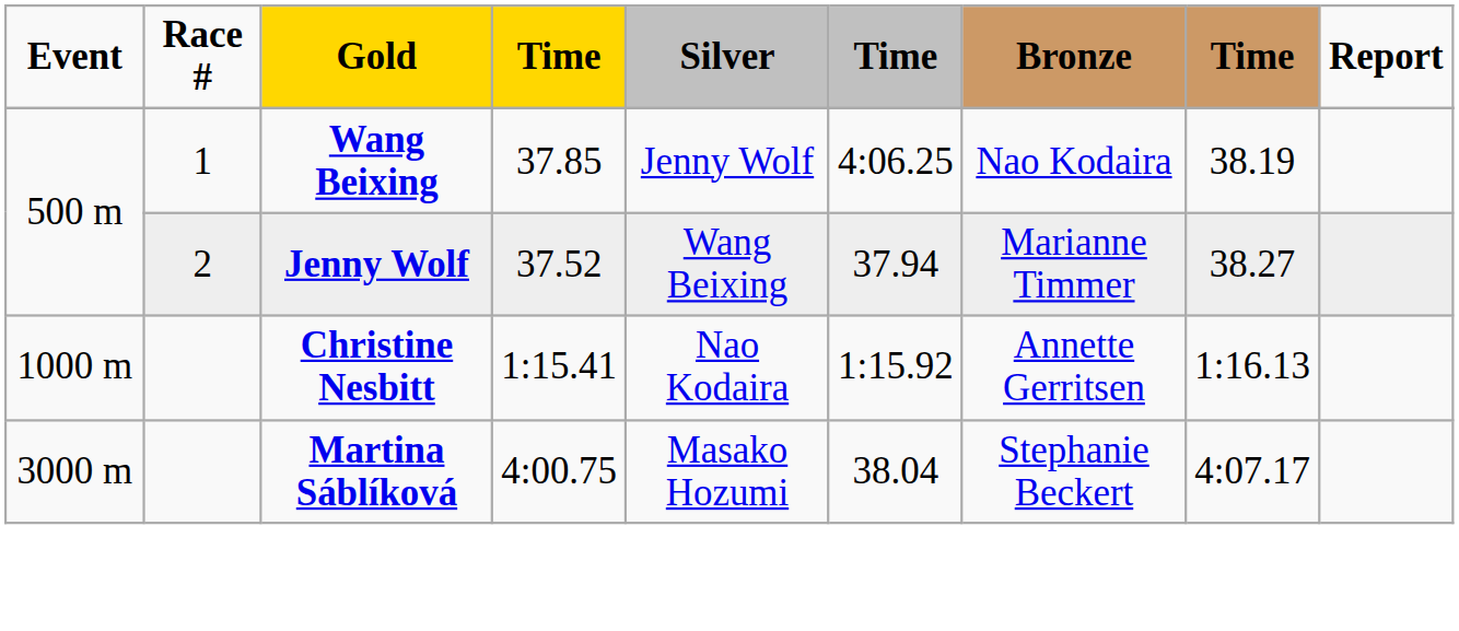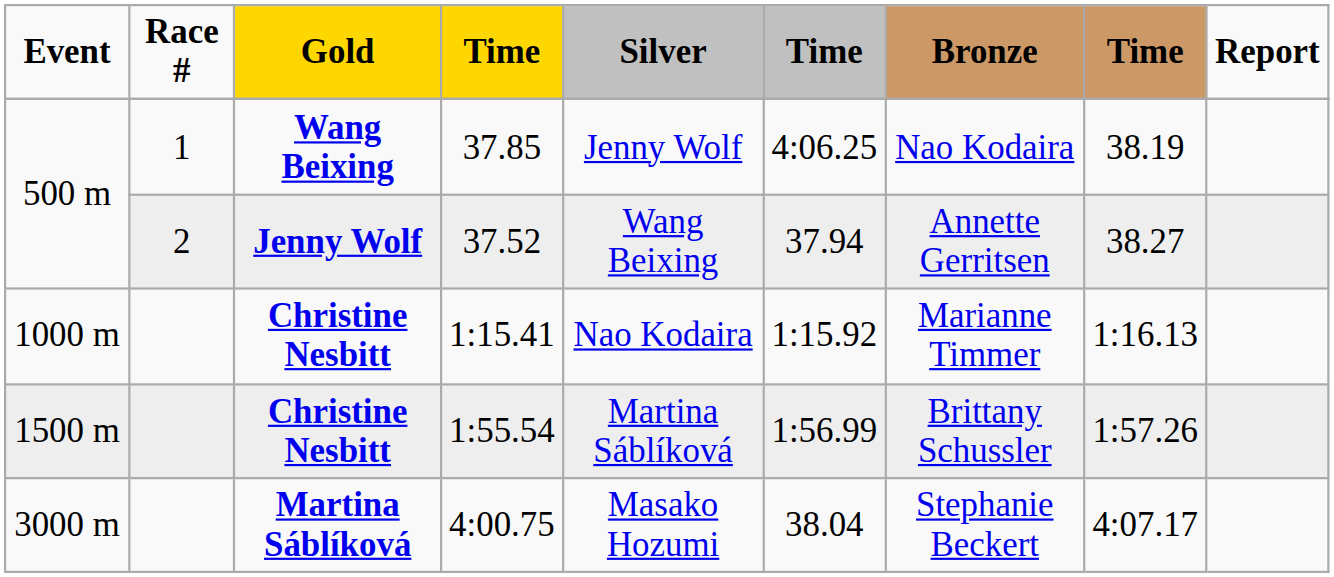 <table class="wikitable">
 <tr>
 <td width="80" align="center"><strong>Event</strong></td>
 <td width="65" align="center"><strong>Race #</strong></td>
 <td width="150" bgcolor="gold" align="center"><strong>Gold</strong></td>
 <td width="50" bgcolor="gold" align="center"><strong>Time</strong></td>
 <td width="150" bgcolor="silver" align="center"><strong>Silver</strong></td>
 <td width="50" bgcolor="silver" align="center"><strong>Time</strong></td>
 <td width="150" bgcolor="#CC9966" align="center"><strong>Bronze</strong></td>
 <td width="50" bgcolor="#CC9966" align="center"><strong>Time</strong></td>
 <td width="50" align="center"><strong>Report</strong></td>
 </tr>
 <tr bgcolor="#cccccc">
 </tr>
 <tr>
 <td rowspan=2 align="center">500 m</td>
 <td align="center">1</td>
 <td align="center"><strong><a href='#'>Wang Beixing</a></strong><br><small></small></td>
 <td align="center">37.85</td>
 <td align="center"><a href='#'>Jenny Wolf</a><br><small></small></td>
 <td align="center">4:06.25</td>
 <td align="center"><a href='#'>Nao Kodaira</a><br><small></small></td>
 <td align="center">38.19</td>
 <td align="center"></td>
 </tr>
 <tr bgcolor="#eeeeee">
 <td align="center">2</td>
 <td align="center"><strong><a href='#'>Jenny Wolf</a></strong><br><small></small></td>
 <td align="center">37.52</td>
 <td align="center"><a href='#'>Wang Beixing</a><br><small></small></td>
 <td align="center">37.94</td>
-<td align="center"><a href='#'>Marianne Timmer</a><br><small></small></td>
+<td align="center"><a href='#'>Annette Gerritsen</a><br><small></small></td>
 <td align="center">38.27</td>
 <td align="center"></td>
 </tr>
 <tr>
 <td align="center">1000 m</td>
 <td align="center"></td>
 <td align="center"><strong><a href='#'>Christine Nesbitt</a></strong><br><small></small></td>
 <td align="center">1:15.41</td>
 <td align="center"><a href='#'>Nao Kodaira</a><br><small></small></td>
 <td align="center">1:15.92</td>
-<td align="center"><a href='#'>Annette Gerritsen</a><br><small></small></td>
+<td align="center"><a href='#'>Marianne Timmer</a><br><small></small></td>
 <td align="center">1:16.13</td>
+<td align="center"></td>
+</tr>
+<tr bgcolor="#eeeeee">
+<td align="center">1500 m</td>
+<td align="center"></td>
+<td align="center"><strong><a href='#'>Christine Nesbitt</a></strong><br><small></small></td>
+<td align="center">1:55.54</td>
+<td align="center"><a href='#'>Martina Sáblíková</a><br><small></small></td>
+<td align="center">1:56.99</td>
+<td align="center"><a href='#'>Brittany Schussler</a><br><small></small></td>
+<td align="center">1:57.26</td>
 <td align="center"></td>
 </tr>
 <tr>
 <td align="center">3000 m</td>
 <td align="center"></td>
 <td align="center"><strong><a href='#'>Martina Sáblíková</a></strong><br><small></small></td>
 <td align="center">4:00.75</td>
 <td align="center"><a href='#'>Masako Hozumi</a><br><small></small></td>
 <td align="center">38.04</td>
 <td align="center"><a href='#'>Stephanie Beckert</a><br><small></small></td>
 <td align="center">4:07.17</td>
 <td align="center"></td>
 </tr>
 </table>
